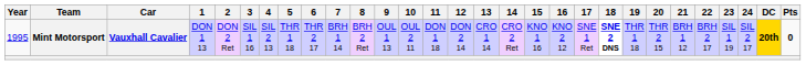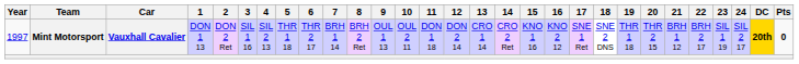 <table class="wikitable" style="text-align:center; font-size:85%">
 <tr>
 <th>Year</th>
 <th>Team</th>
 <th>Car</th>
 <th>1</th>
 <th>2</th>
 <th>3</th>
 <th>4</th>
 <th>5</th>
 <th>6</th>
 <th>7</th>
 <th>8</th>
 <th>9</th>
 <th>10</th>
 <th>11</th>
 <th>12</th>
 <th>13</th>
 <th>14</th>
 <th>15</th>
 <th>16</th>
 <th>17</th>
 <th>18</th>
 <th>19</th>
 <th>20</th>
 <th>21</th>
 <th>22</th>
 <th>23</th>
 <th>24</th>
 <th>DC</th>
 <th>Pts</th>
 </tr>
 <tr>
-<td><a href='#'>1995</a></td>
+<td><a href='#'>1997</a></td>
 <th nowrap>Mint Motorsport</th>
 <th nowrap><a href='#'>Vauxhall Cavalier</a></th>
 <td style="background:#CFCFFF;"><a href='#'>DON<br>1</a><br><small>13</small></td>
 <td style="background:#EFCFFF;"><a href='#'>DON<br>2</a><br><small>Ret</small></td>
 <td style="background:#CFCFFF;"><a href='#'>SIL<br>1</a><br><small>16</small></td>
 <td style="background:#CFCFFF;"><a href='#'>SIL<br>2</a><br><small>13</small></td>
 <td style="background:#CFCFFF;"><a href='#'>THR<br>1</a><br><small>18</small></td>
 <td style="background:#CFCFFF;"><a href='#'>THR<br>2</a><br><small>17</small></td>
 <td style="background:#CFCFFF;"><a href='#'>BRH<br>1</a><br><small>14</small></td>
 <td style="background:#EFCFFF;"><a href='#'>BRH<br>2</a><br><small>Ret</small></td>
 <td style="background:#CFCFFF;"><a href='#'>OUL<br>1</a><br><small>13</small></td>
 <td style="background:#CFCFFF;"><a href='#'>OUL<br>2</a><br><small>11</small></td>
 <td style="background:#CFCFFF;"><a href='#'>DON<br>1</a><br><small>18</small></td>
 <td style="background:#CFCFFF;"><a href='#'>DON<br>2</a><br><small>14</small></td>
 <td style="background:#CFCFFF;"><a href='#'>CRO<br>1</a><br><small>14</small></td>
 <td style="background:#EFCFFF;"><a href='#'>CRO<br>2</a><br><small>Ret</small></td>
 <td style="background:#CFCFFF;"><a href='#'>KNO<br>1</a><br><small>16</small></td>
 <td style="background:#CFCFFF;"><a href='#'>KNO<br>2</a><br><small>12</small></td>
 <td style="background:#EFCFFF;"><a href='#'>SNE<br>1</a><br><small>Ret</small></td>
-<td style="background:#FFFFFF;"><strong><a href='#'>SNE<br>2</a><br><small>DNS</small></strong></td>
+<td style="background:#FFFFFF;"><a href='#'>SNE<br>2</a><br><small>DNS</small></td>
 <td style="background:#CFCFFF;"><a href='#'>THR<br>1</a><br><small>18</small></td>
 <td style="background:#CFCFFF;"><a href='#'>THR<br>2</a><br><small>15</small></td>
 <td style="background:#CFCFFF;"><a href='#'>BRH<br>1</a><br><small>12</small></td>
 <td style="background:#CFCFFF;"><a href='#'>BRH<br>2</a><br><small>17</small></td>
 <td style="background:#CFCFFF;"><a href='#'>SIL<br>1</a><br><small>19</small></td>
 <td style="background:#CFCFFF;"><a href='#'>SIL<br>2</a><br><small>17</small></td>
 <td style="background: gold;"><strong>20th</strong></td>
 <td><strong>0</strong></td>
 </tr>
 <tr>
 <th colspan="29"></th>
 </tr>
 </table>
